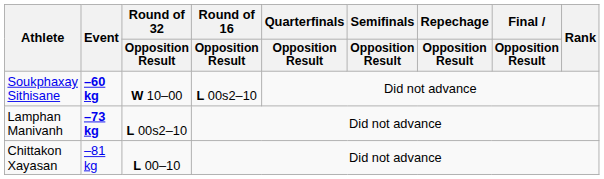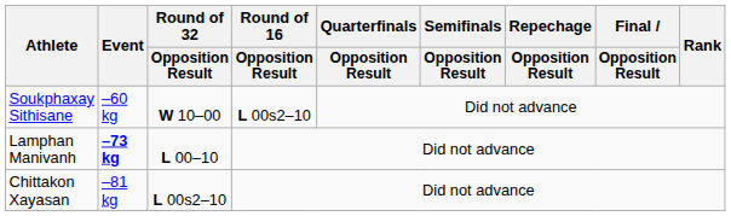 <table class=wikitable style=font-size:90%;text-align:center>
 <tr>
 <th rowspan="2">Athlete</th>
 <th rowspan="2">Event</th>
 <th>Round of 32</th>
 <th>Round of 16</th>
 <th>Quarterfinals</th>
 <th>Semifinals</th>
 <th>Repechage</th>
 <th>Final / </th>
 <th rowspan=2>Rank</th>
 </tr>
 <tr style="font-size:95%">
 <th>Opposition<br>Result</th>
 <th>Opposition<br>Result</th>
 <th>Opposition<br>Result</th>
 <th>Opposition<br>Result</th>
 <th>Opposition<br>Result</th>
 <th>Opposition<br>Result</th>
 </tr>
 <tr>
 <td align=left><a href='#'>Soukphaxay Sithisane</a></td>
-<td align=left><strong><a href='#'>–60 kg</a></strong></td>
+<td align=left><a href='#'>–60 kg</a></td>
 <td><br><strong>W</strong> 10–00</td>
 <td><br><strong>L</strong> 00s2–10</td>
 <td colspan=5>Did not advance</td>
 </tr>
 <tr>
 <td align=left>Lamphan Manivanh</td>
 <td align=left><strong><a href='#'>–73 kg</a></strong></td>
-<td><br><strong>L</strong> 00s2–10</td>
+<td><br><strong>L</strong> 00–10</td>
 <td colspan=6>Did not advance</td>
 </tr>
 <tr>
 <td align=left>Chittakon Xayasan</td>
 <td align=left><a href='#'>–81 kg</a></td>
-<td><br><strong>L</strong> 00–10</td>
+<td><br><strong>L</strong> 00s2–10</td>
 <td colspan=6>Did not advance</td>
 </tr>
 </table>
